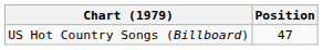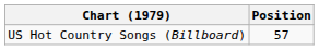 <table class="wikitable">
 <tr>
 <th>Chart (1979)</th>
 <th>Position</th>
 </tr>
 <tr>
 <td>US Hot Country Songs (<em>Billboard</em>)</td>
-<td align="center">47</td>
+<td align="center">57</td>
 </tr>
 </table>
